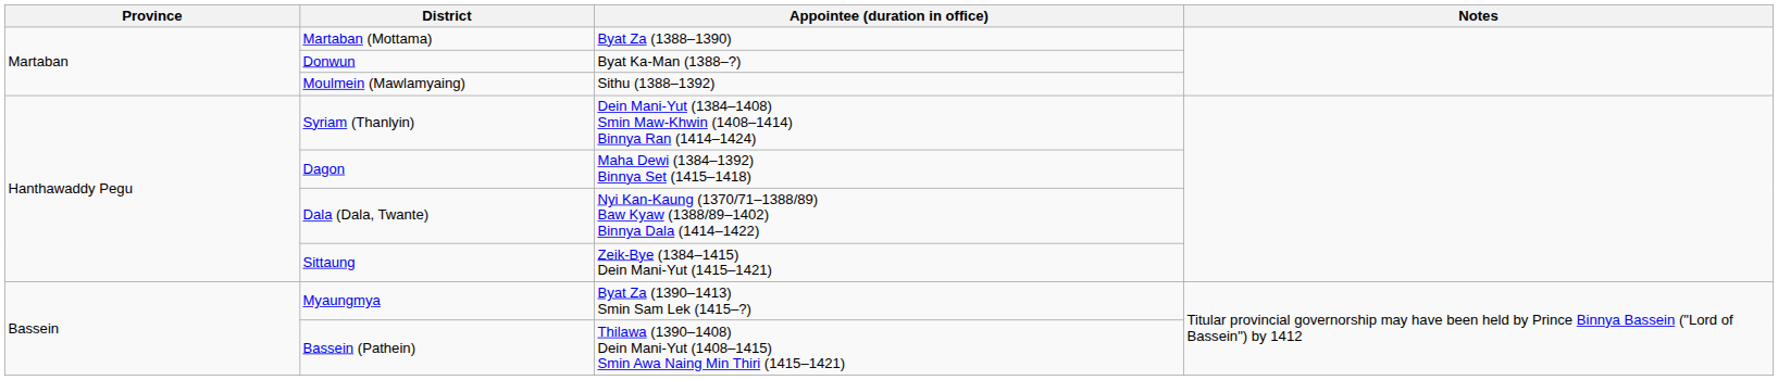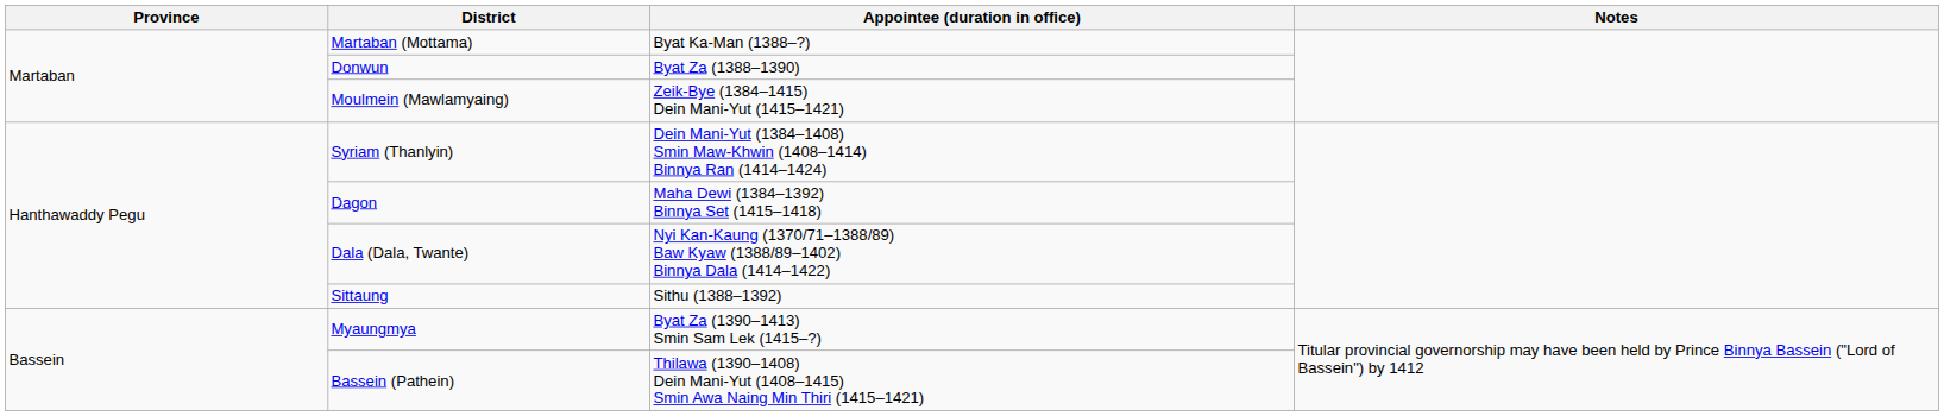 <table width=100% class="wikitable">
 <tr>
 <th width="10%">Province</th>
 <th width="10%">District</th>
 <th width="20%">Appointee (duration in office)</th>
 <th width="20%">Notes</th>
 </tr>
 <tr>
 <td rowspan="3">Martaban</td>
 <td><a href='#'>Martaban</a> (Mottama)</td>
-<td><a href='#'>Byat Za</a> (1388–1390)</td>
+<td>Byat Ka-Man (1388–?)</td>
 <td rowspan="3"></td>
 </tr>
 <tr>
 <td><a href='#'>Donwun</a></td>
-<td>Byat Ka-Man (1388–?)</td>
+<td><a href='#'>Byat Za</a> (1388–1390)</td>
 </tr>
 <tr>
 <td><a href='#'>Moulmein</a> (Mawlamyaing)</td>
-<td>Sithu (1388–1392)</td>
+<td><a href='#'>Zeik-Bye</a> (1384–1415) <br> Dein Mani-Yut (1415–1421)</td>
 </tr>
 <tr>
 <td rowspan="4">Hanthawaddy Pegu</td>
 <td><a href='#'>Syriam</a> (Thanlyin)</td>
 <td><a href='#'>Dein Mani-Yut</a> (1384–1408) <br> <a href='#'>Smin Maw-Khwin</a> (1408–1414) <br> <a href='#'>Binnya Ran</a> (1414–1424)</td>
 <td rowspan="4"></td>
 </tr>
 <tr>
 <td><a href='#'>Dagon</a></td>
 <td><a href='#'>Maha Dewi</a> (1384–1392) <br> <a href='#'>Binnya Set</a> (1415–1418)</td>
 </tr>
 <tr>
 <td><a href='#'>Dala</a> (Dala, Twante)</td>
 <td><a href='#'>Nyi Kan-Kaung</a> (1370/71–1388/89) <br> <a href='#'>Baw Kyaw</a> (1388/89–1402) <br> <a href='#'>Binnya Dala</a> (1414–1422)</td>
 </tr>
 <tr>
 <td><a href='#'>Sittaung</a></td>
-<td><a href='#'>Zeik-Bye</a> (1384–1415) <br> Dein Mani-Yut (1415–1421)</td>
+<td>Sithu (1388–1392)</td>
 </tr>
 <tr>
 <td rowspan="2">Bassein</td>
 <td><a href='#'>Myaungmya</a></td>
 <td><a href='#'>Byat Za</a> (1390–1413) <br> Smin Sam Lek (1415–?)</td>
 <td rowspan="2">Titular provincial governorship may have been held by Prince <a href='#'>Binnya Bassein</a> ("Lord of Bassein") by 1412</td>
 </tr>
 <tr>
 <td><a href='#'>Bassein</a> (Pathein)</td>
 <td><a href='#'>Thilawa</a> (1390–1408) <br> Dein Mani-Yut (1408–1415) <br> <a href='#'>Smin Awa Naing Min Thiri</a> (1415–1421)</td>
 </tr>
 </table>
